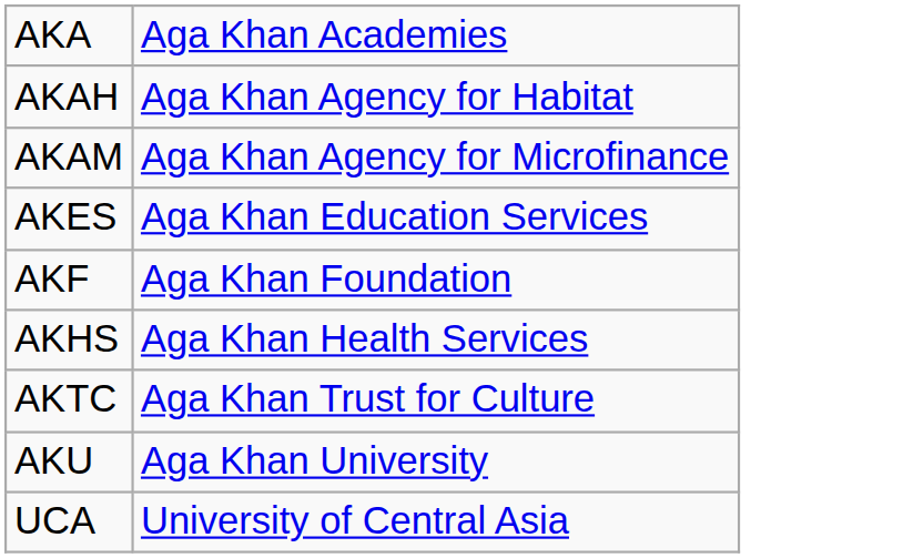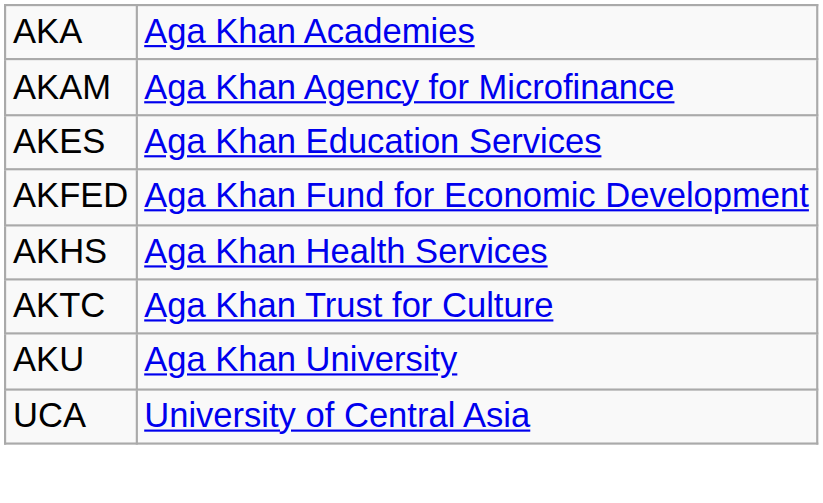 <table class="wikitable">
 <tr>
 <td>AKA</td>
 <td><a href='#'>Aga Khan Academies</a></td>
-</tr>
-<tr>
-<td>AKAH</td>
-<td><a href='#'>Aga Khan Agency for Habitat</a></td>
 </tr>
 <tr>
 <td>AKAM</td>
 <td><a href='#'>Aga Khan Agency for Microfinance</a></td>
 </tr>
 <tr>
 <td>AKES</td>
 <td><a href='#'>Aga Khan Education Services</a></td>
 </tr>
 <tr>
-<td>AKF</td>
-<td><a href='#'>Aga Khan Foundation</a></td>
+<td>AKFED</td>
+<td><a href='#'>Aga Khan Fund for Economic Development</a></td>
 </tr>
 <tr>
 <td>AKHS</td>
 <td><a href='#'>Aga Khan Health Services</a></td>
 </tr>
 <tr>
 <td>AKTC</td>
 <td><a href='#'>Aga Khan Trust for Culture</a></td>
 </tr>
 <tr>
 <td>AKU</td>
 <td><a href='#'>Aga Khan University</a></td>
 </tr>
 <tr>
 <td>UCA</td>
 <td><a href='#'>University of Central Asia</a></td>
 </tr>
 </table>
